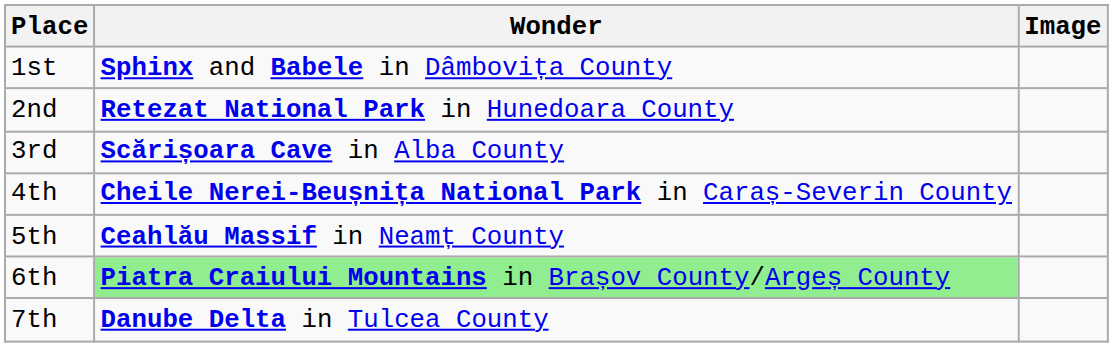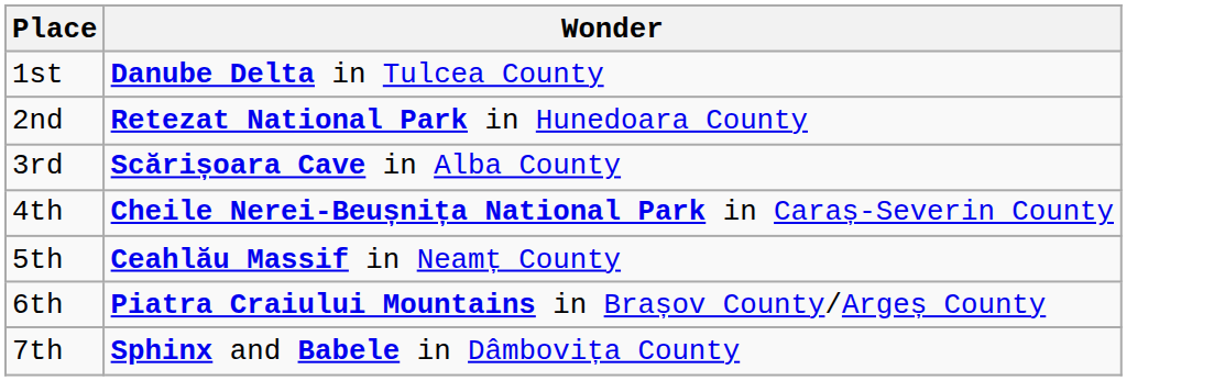 <table class="wikitable">
 <tr>
 <th>Place</th>
 <th>Wonder</th>
-<th>Image</th>
 </tr>
 <tr>
 <td>1st</td>
-<td><strong><a href='#'>Sphinx</a></strong> and <strong><a href='#'>Babele</a></strong> in <a href='#'>Dâmbovița County</a></td>
-<td></td>
+<td><strong><a href='#'>Danube Delta</a></strong> in <a href='#'>Tulcea County</a></td>
 </tr>
 <tr>
 <td>2nd</td>
 <td><strong><a href='#'>Retezat National Park</a></strong> in <a href='#'>Hunedoara County</a></td>
-<td></td>
 </tr>
 <tr>
 <td>3rd</td>
 <td><strong><a href='#'>Scărișoara Cave</a></strong> in <a href='#'>Alba County</a></td>
-<td></td>
 </tr>
 <tr>
 <td>4th</td>
 <td><strong><a href='#'>Cheile Nerei-Beușnița National Park</a></strong> in <a href='#'>Caraș-Severin County</a></td>
-<td></td>
 </tr>
 <tr>
 <td>5th</td>
 <td><strong><a href='#'>Ceahlău Massif</a></strong> in <a href='#'>Neamț County</a></td>
-<td></td>
 </tr>
 <tr>
 <td>6th</td>
-<td style="background: lightgreen;"><strong><a href='#'>Piatra Craiului Mountains</a></strong> in <a href='#'>Brașov County</a>/<a href='#'>Argeș County</a></td>
-<td></td>
+<td><strong><a href='#'>Piatra Craiului Mountains</a></strong> in <a href='#'>Brașov County</a>/<a href='#'>Argeș County</a></td>
 </tr>
 <tr>
 <td>7th</td>
-<td><strong><a href='#'>Danube Delta</a></strong> in <a href='#'>Tulcea County</a></td>
-<td></td>
+<td><strong><a href='#'>Sphinx</a></strong> and <strong><a href='#'>Babele</a></strong> in <a href='#'>Dâmbovița County</a></td>
 </tr>
 </table>
